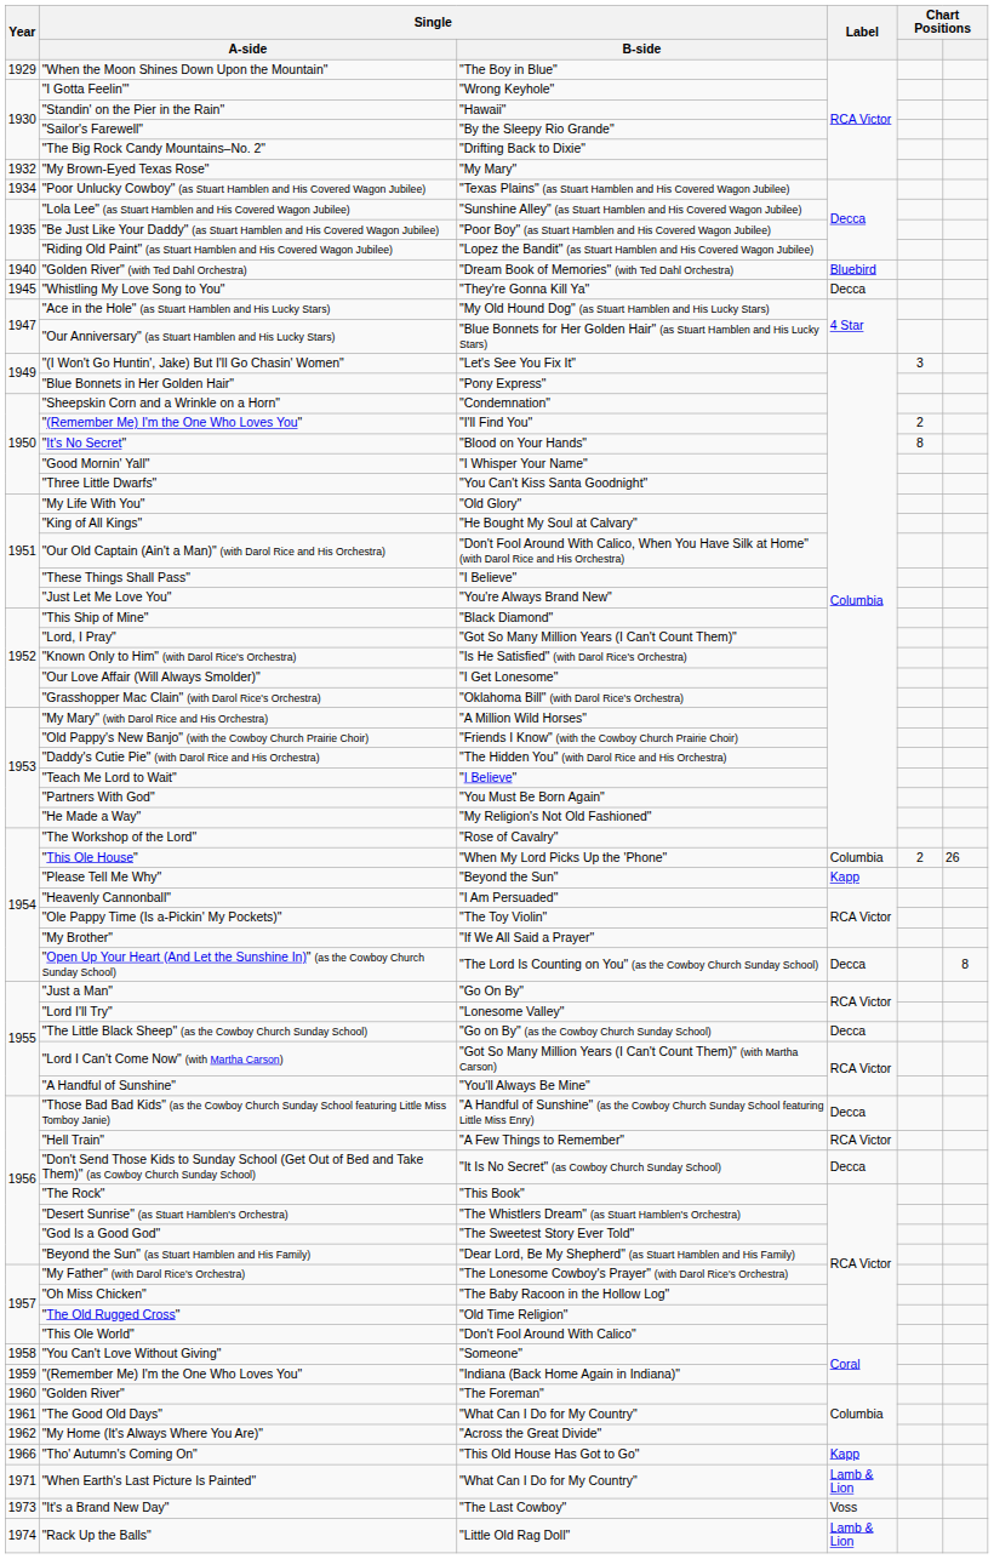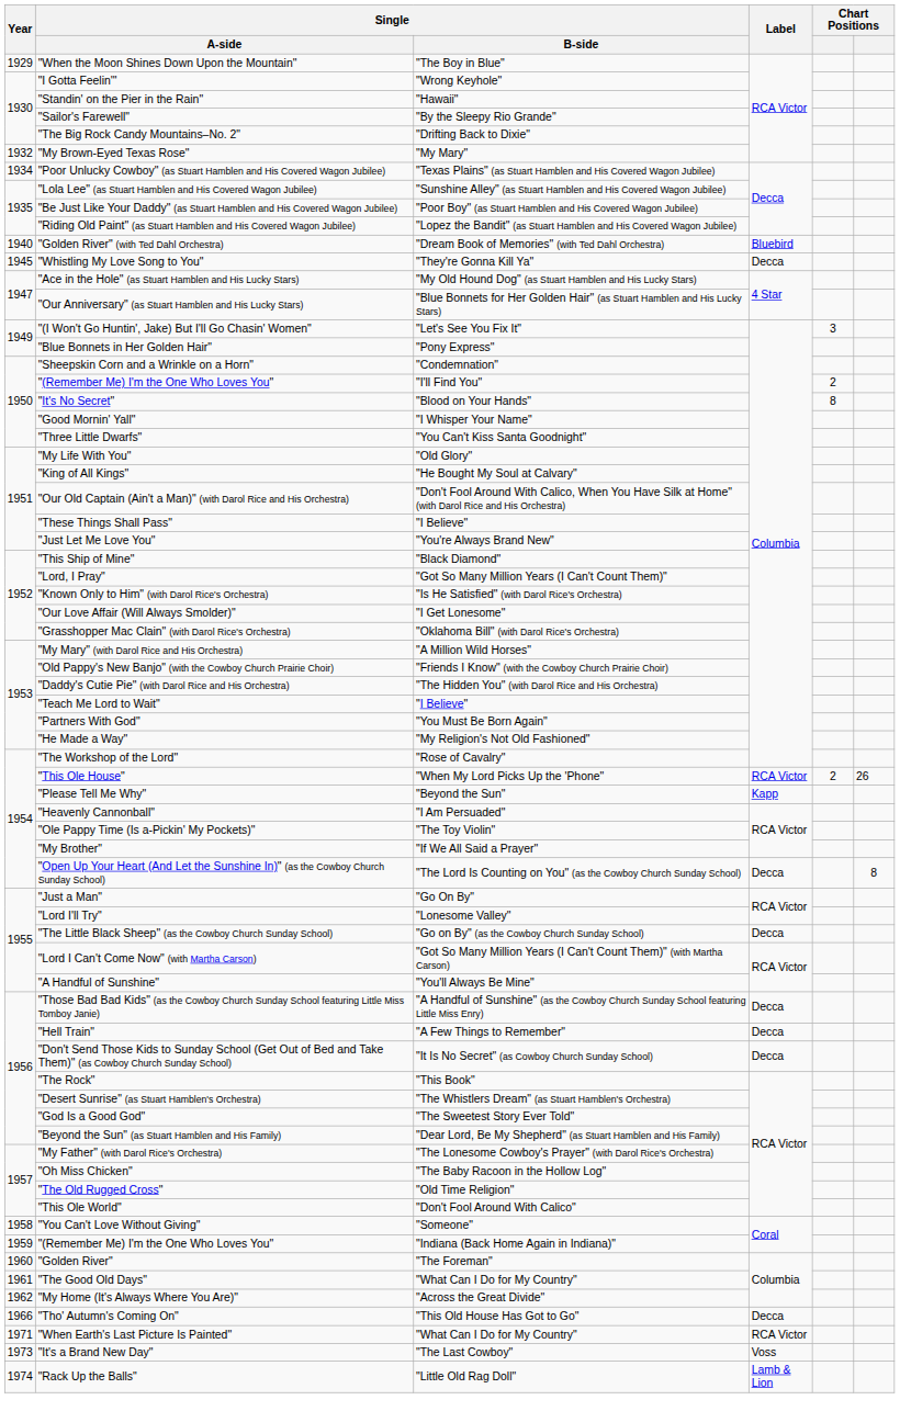 <table class="wikitable">
 <tr>
 <th rowspan="2">Year</th>
 <th colspan="2">Single</th>
 <th rowspan="2">Label</th>
 <th colspan="2">Chart Positions</th>
 </tr>
 <tr>
 <th>A-side</th>
 <th>B-side</th>
 <th width="50"></th>
 <th width="50"></th>
 </tr>
 <tr>
 <td>1929</td>
 <td>"When the Moon Shines Down Upon the Mountain"</td>
 <td>"The Boy in Blue"</td>
 <td rowspan="6"><a href='#'>RCA Victor</a></td>
 <td></td>
 <td></td>
 </tr>
 <tr>
 <td rowspan="4">1930</td>
 <td>"I Gotta Feelin'"</td>
 <td>"Wrong Keyhole"</td>
 <td></td>
 <td></td>
 </tr>
 <tr>
 <td>"Standin' on the Pier in the Rain"</td>
 <td>"Hawaii"</td>
 <td></td>
 <td></td>
 </tr>
 <tr>
 <td>"Sailor's Farewell"</td>
 <td>"By the Sleepy Rio Grande"</td>
 <td></td>
 <td></td>
 </tr>
 <tr>
 <td>"The Big Rock Candy Mountains–No. 2"</td>
 <td>"Drifting Back to Dixie"</td>
 <td></td>
 <td></td>
 </tr>
 <tr>
 <td>1932</td>
 <td>"My Brown-Eyed Texas Rose"</td>
 <td>"My Mary"</td>
 <td></td>
 <td></td>
 </tr>
 <tr>
 <td>1934</td>
 <td>"Poor Unlucky Cowboy" <small>(as Stuart Hamblen and His Covered Wagon Jubilee)</small></td>
 <td>"Texas Plains" <small>(as Stuart Hamblen and His Covered Wagon Jubilee)</small></td>
 <td rowspan="4"><a href='#'>Decca</a></td>
 <td></td>
 <td></td>
 </tr>
 <tr>
 <td rowspan="3">1935</td>
 <td>"Lola Lee" <small>(as Stuart Hamblen and His Covered Wagon Jubilee)</small></td>
 <td>"Sunshine Alley" <small>(as Stuart Hamblen and His Covered Wagon Jubilee)</small></td>
 <td></td>
 <td></td>
 </tr>
 <tr>
 <td>"Be Just Like Your Daddy" <small>(as Stuart Hamblen and His Covered Wagon Jubilee)</small></td>
 <td>"Poor Boy" <small>(as Stuart Hamblen and His Covered Wagon Jubilee)</small></td>
 <td></td>
 <td></td>
 </tr>
 <tr>
 <td>"Riding Old Paint" <small>(as Stuart Hamblen and His Covered Wagon Jubilee)</small></td>
 <td>"Lopez the Bandit" <small>(as Stuart Hamblen and His Covered Wagon Jubilee)</small></td>
 <td></td>
 <td></td>
 </tr>
 <tr>
 <td>1940</td>
 <td>"Golden River" <small>(with Ted Dahl Orchestra)</small></td>
 <td>"Dream Book of Memories" <small>(with Ted Dahl Orchestra)</small></td>
 <td><a href='#'>Bluebird</a></td>
 <td></td>
 <td></td>
 </tr>
 <tr>
 <td>1945</td>
 <td>"Whistling My Love Song to You"</td>
 <td>"They're Gonna Kill Ya"</td>
 <td>Decca</td>
 <td></td>
 <td></td>
 </tr>
 <tr>
 <td rowspan="2">1947</td>
 <td>"Ace in the Hole" <small>(as Stuart Hamblen and His Lucky Stars)</small></td>
 <td>"My Old Hound Dog" <small>(as Stuart Hamblen and His Lucky Stars)</small></td>
 <td rowspan="2"><a href='#'>4 Star</a></td>
 <td></td>
 <td></td>
 </tr>
 <tr>
 <td>"Our Anniversary" <small>(as Stuart Hamblen and His Lucky Stars)</small></td>
 <td>"Blue Bonnets for Her Golden Hair" <small>(as Stuart Hamblen and His Lucky Stars)</small></td>
 <td></td>
 <td></td>
 </tr>
 <tr>
 <td rowspan="2">1949</td>
 <td>"(I Won't Go Huntin', Jake) But I'll Go Chasin' Women"</td>
 <td>"Let's See You Fix It"</td>
 <td rowspan="24"><a href='#'>Columbia</a></td>
 <td align="center">3</td>
 <td></td>
 </tr>
 <tr>
 <td>"Blue Bonnets in Her Golden Hair"</td>
 <td>"Pony Express"</td>
 <td></td>
 <td></td>
 </tr>
 <tr>
 <td rowspan="5">1950</td>
 <td>"Sheepskin Corn and a Wrinkle on a Horn"</td>
 <td>"Condemnation"</td>
 <td></td>
 <td></td>
 </tr>
 <tr>
 <td>"<a href='#'>(Remember Me) I'm the One Who Loves You</a>"</td>
 <td>"I'll Find You"</td>
 <td align="center">2</td>
 <td></td>
 </tr>
 <tr>
 <td>"<a href='#'>It's No Secret</a>"</td>
 <td>"Blood on Your Hands"</td>
 <td align="center">8</td>
 <td></td>
 </tr>
 <tr>
 <td>"Good Mornin' Yall"</td>
 <td>"I Whisper Your Name"</td>
 <td align="center"></td>
 <td></td>
 </tr>
 <tr>
 <td>"Three Little Dwarfs"</td>
 <td>"You Can't Kiss Santa Goodnight"</td>
 <td align="center"></td>
 <td></td>
 </tr>
 <tr>
 <td rowspan="5">1951</td>
 <td>"My Life With You"</td>
 <td>"Old Glory"</td>
 <td align="center"></td>
 <td></td>
 </tr>
 <tr>
 <td>"King of All Kings"</td>
 <td>"He Bought My Soul at Calvary"</td>
 <td></td>
 <td></td>
 </tr>
 <tr>
 <td>"Our Old Captain (Ain't a Man)" <small>(with Darol Rice and His Orchestra)</small></td>
 <td>"Don't Fool Around With Calico, When You Have Silk at Home" <small>(with Darol Rice and His Orchestra)</small></td>
 <td></td>
 <td></td>
 </tr>
 <tr>
 <td>"These Things Shall Pass"</td>
 <td>"I Believe"</td>
 <td></td>
 <td></td>
 </tr>
 <tr>
 <td>"Just Let Me Love You"</td>
 <td>"You're Always Brand New"</td>
 <td></td>
 <td></td>
 </tr>
 <tr>
 <td rowspan="5">1952</td>
 <td>"This Ship of Mine"</td>
 <td>"Black Diamond"</td>
 <td></td>
 <td></td>
 </tr>
 <tr>
 <td>"Lord, I Pray"</td>
 <td>"Got So Many Million Years (I Can't Count Them)"</td>
 <td></td>
 <td></td>
 </tr>
 <tr>
 <td>"Known Only to Him" <small>(with Darol Rice's Orchestra)</small></td>
 <td>"Is He Satisfied" <small>(with Darol Rice's Orchestra)</small></td>
 <td></td>
 <td></td>
 </tr>
 <tr>
 <td>"Our Love Affair (Will Always Smolder)"</td>
 <td>"I Get Lonesome"</td>
 <td></td>
 <td></td>
 </tr>
 <tr>
 <td>"Grasshopper Mac Clain" <small>(with Darol Rice's Orchestra)</small></td>
 <td>"Oklahoma Bill" <small>(with Darol Rice's Orchestra)</small></td>
 <td></td>
 <td></td>
 </tr>
 <tr>
 <td rowspan="6">1953</td>
 <td>"My Mary" <small>(with Darol Rice and His Orchestra)</small></td>
 <td>"A Million Wild Horses"</td>
 <td></td>
 <td></td>
 </tr>
 <tr>
 <td>"Old Pappy's New Banjo" <small>(with the Cowboy Church Prairie Choir)</small></td>
 <td>"Friends I Know" <small>(with the Cowboy Church Prairie Choir)</small></td>
 <td></td>
 <td></td>
 </tr>
 <tr>
 <td>"Daddy's Cutie Pie" <small>(with Darol Rice and His Orchestra)</small></td>
 <td>"The Hidden You" <small>(with Darol Rice and His Orchestra)</small></td>
 <td></td>
 <td></td>
 </tr>
 <tr>
 <td>"Teach Me Lord to Wait"</td>
 <td>"<a href='#'>I Believe</a>"</td>
 <td></td>
 <td></td>
 </tr>
 <tr>
 <td>"Partners With God"</td>
 <td>"You Must Be Born Again"</td>
 <td></td>
 <td></td>
 </tr>
 <tr>
 <td>"He Made a Way"</td>
 <td>"My Religion's Not Old Fashioned"</td>
 <td></td>
 <td></td>
 </tr>
 <tr>
 <td rowspan="7">1954</td>
 <td>"The Workshop of the Lord"</td>
 <td>"Rose of Cavalry"</td>
 <td></td>
 <td></td>
 </tr>
 <tr>
 <td>"<a href='#'>This Ole House</a>"</td>
 <td>"When My Lord Picks Up the 'Phone"</td>
-<td>Columbia</td>
+<td><a href='#'>RCA Victor</a></td>
 <td align="center">2</td>
 <td>26</td>
 </tr>
 <tr>
 <td>"Please Tell Me Why"</td>
 <td>"Beyond the Sun"</td>
 <td><a href='#'>Kapp</a></td>
 <td></td>
 <td></td>
 </tr>
 <tr>
 <td>"Heavenly Cannonball"</td>
 <td>"I Am Persuaded"</td>
 <td rowspan="3">RCA Victor</td>
 <td></td>
 <td></td>
 </tr>
 <tr>
 <td>"Ole Pappy Time (Is a-Pickin' My Pockets)"</td>
 <td>"The Toy Violin"</td>
 <td></td>
 <td></td>
 </tr>
 <tr>
 <td>"My Brother"</td>
 <td>"If We All Said a Prayer"</td>
 <td></td>
 <td></td>
 </tr>
 <tr>
 <td>"<a href='#'>Open Up Your Heart (And Let the Sunshine In)</a>" <small>(as the Cowboy Church Sunday School)</small></td>
 <td>"The Lord Is Counting on You" <small>(as the Cowboy Church Sunday School)</small></td>
 <td>Decca</td>
 <td></td>
 <td align="center">8</td>
 </tr>
 <tr>
 <td rowspan="5">1955</td>
 <td>"Just a Man"</td>
 <td>"Go On By"</td>
 <td rowspan="2">RCA Victor</td>
 <td></td>
 <td></td>
 </tr>
 <tr>
 <td>"Lord I'll Try"</td>
 <td>"Lonesome Valley"</td>
 <td></td>
 <td></td>
 </tr>
 <tr>
 <td>"The Little Black Sheep" <small>(as the Cowboy Church Sunday School)</small></td>
 <td>"Go on By" <small>(as the Cowboy Church Sunday School)</small></td>
 <td>Decca</td>
 <td></td>
 <td></td>
 </tr>
 <tr>
 <td>"Lord I Can't Come Now" <small>(with <a href='#'>Martha Carson</a>)</small></td>
 <td>"Got So Many Million Years (I Can't Count Them)" <small>(with Martha Carson)</small></td>
 <td rowspan="2">RCA Victor</td>
 <td></td>
 <td></td>
 </tr>
 <tr>
 <td>"A Handful of Sunshine"</td>
 <td>"You'll Always Be Mine"</td>
 <td></td>
 <td></td>
 </tr>
 <tr>
 <td rowspan="7">1956</td>
 <td>"Those Bad Bad Kids" <small>(as the Cowboy Church Sunday School featuring Little Miss Tomboy Janie)</small></td>
 <td>"A Handful of Sunshine" <small>(as the Cowboy Church Sunday School featuring Little Miss Enry)</small></td>
 <td>Decca</td>
 <td></td>
 <td></td>
 </tr>
 <tr>
 <td>"Hell Train"</td>
 <td>"A Few Things to Remember"</td>
-<td>RCA Victor</td>
+<td>Decca</td>
 <td></td>
 <td></td>
 </tr>
 <tr>
 <td>"Don't Send Those Kids to Sunday School (Get Out of Bed and Take Them)" <small>(as Cowboy Church Sunday School)</small></td>
 <td>"It Is No Secret" <small>(as Cowboy Church Sunday School)</small></td>
 <td>Decca</td>
 <td></td>
 <td></td>
 </tr>
 <tr>
 <td>"The Rock"</td>
 <td>"This Book"</td>
 <td rowspan="8">RCA Victor</td>
 <td></td>
 <td></td>
 </tr>
 <tr>
 <td>"Desert Sunrise" <small>(as Stuart Hamblen's Orchestra)</small></td>
 <td>"The Whistlers Dream" <small>(as Stuart Hamblen's Orchestra)</small></td>
 <td></td>
 <td></td>
 </tr>
 <tr>
 <td>"God Is a Good God"</td>
 <td>"The Sweetest Story Ever Told"</td>
 <td></td>
 <td></td>
 </tr>
 <tr>
 <td>"Beyond the Sun" <small>(as Stuart Hamblen and His Family)</small></td>
 <td>"Dear Lord, Be My Shepherd" <small>(as Stuart Hamblen and His Family)</small></td>
 <td></td>
 <td></td>
 </tr>
 <tr>
 <td rowspan="4">1957</td>
 <td>"My Father" <small>(with Darol Rice's Orchestra)</small></td>
 <td>"The Lonesome Cowboy's Prayer" <small>(with Darol Rice's Orchestra)</small></td>
 <td></td>
 <td></td>
 </tr>
 <tr>
 <td>"Oh Miss Chicken"</td>
 <td>"The Baby Racoon in the Hollow Log"</td>
 <td></td>
 <td></td>
 </tr>
 <tr>
 <td>"<a href='#'>The Old Rugged Cross</a>"</td>
 <td>"Old Time Religion"</td>
 <td></td>
 <td></td>
 </tr>
 <tr>
 <td>"This Ole World"</td>
 <td>"Don't Fool Around With Calico"</td>
 <td></td>
 <td></td>
 </tr>
 <tr>
 <td>1958</td>
 <td>"You Can't Love Without Giving"</td>
 <td>"Someone"</td>
 <td rowspan="2"><a href='#'>Coral</a></td>
 <td></td>
 <td></td>
 </tr>
 <tr>
 <td>1959</td>
 <td>"(Remember Me) I'm the One Who Loves You"</td>
 <td>"Indiana (Back Home Again in Indiana)"</td>
 <td></td>
 <td></td>
 </tr>
 <tr>
 <td>1960</td>
 <td>"Golden River"</td>
 <td>"The Foreman"</td>
 <td rowspan="3">Columbia</td>
 <td></td>
 <td></td>
 </tr>
 <tr>
 <td>1961</td>
 <td>"The Good Old Days"</td>
 <td>"What Can I Do for My Country"</td>
 <td></td>
 <td></td>
 </tr>
 <tr>
 <td>1962</td>
 <td>"My Home (It's Always Where You Are)"</td>
 <td>"Across the Great Divide"</td>
 <td></td>
 <td></td>
 </tr>
 <tr>
 <td>1966</td>
 <td>"Tho' Autumn's Coming On"</td>
 <td>"This Old House Has Got to Go"</td>
-<td><a href='#'>Kapp</a></td>
+<td>Decca</td>
 <td></td>
 <td></td>
 </tr>
 <tr>
 <td>1971</td>
 <td>"When Earth's Last Picture Is Painted"</td>
 <td>"What Can I Do for My Country"</td>
-<td><a href='#'>Lamb & Lion</a></td>
+<td>RCA Victor</td>
 <td></td>
 <td></td>
 </tr>
 <tr>
 <td>1973</td>
 <td>"It's a Brand New Day"</td>
 <td>"The Last Cowboy"</td>
 <td>Voss</td>
 <td></td>
 <td></td>
 </tr>
 <tr>
 <td>1974</td>
 <td>"Rack Up the Balls"</td>
 <td>"Little Old Rag Doll"</td>
 <td><a href='#'>Lamb & Lion</a></td>
 <td></td>
 <td></td>
 </tr>
 </table>
